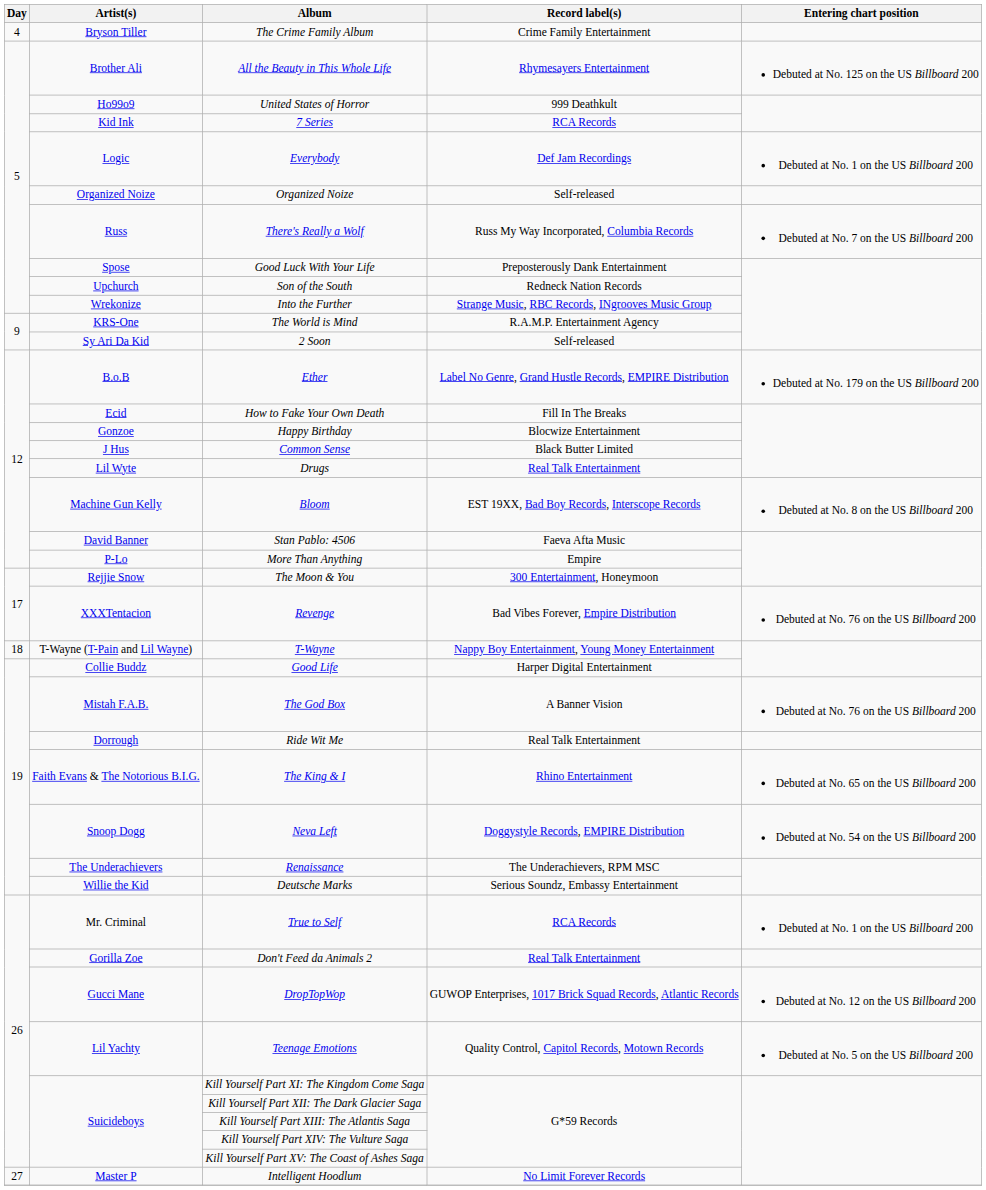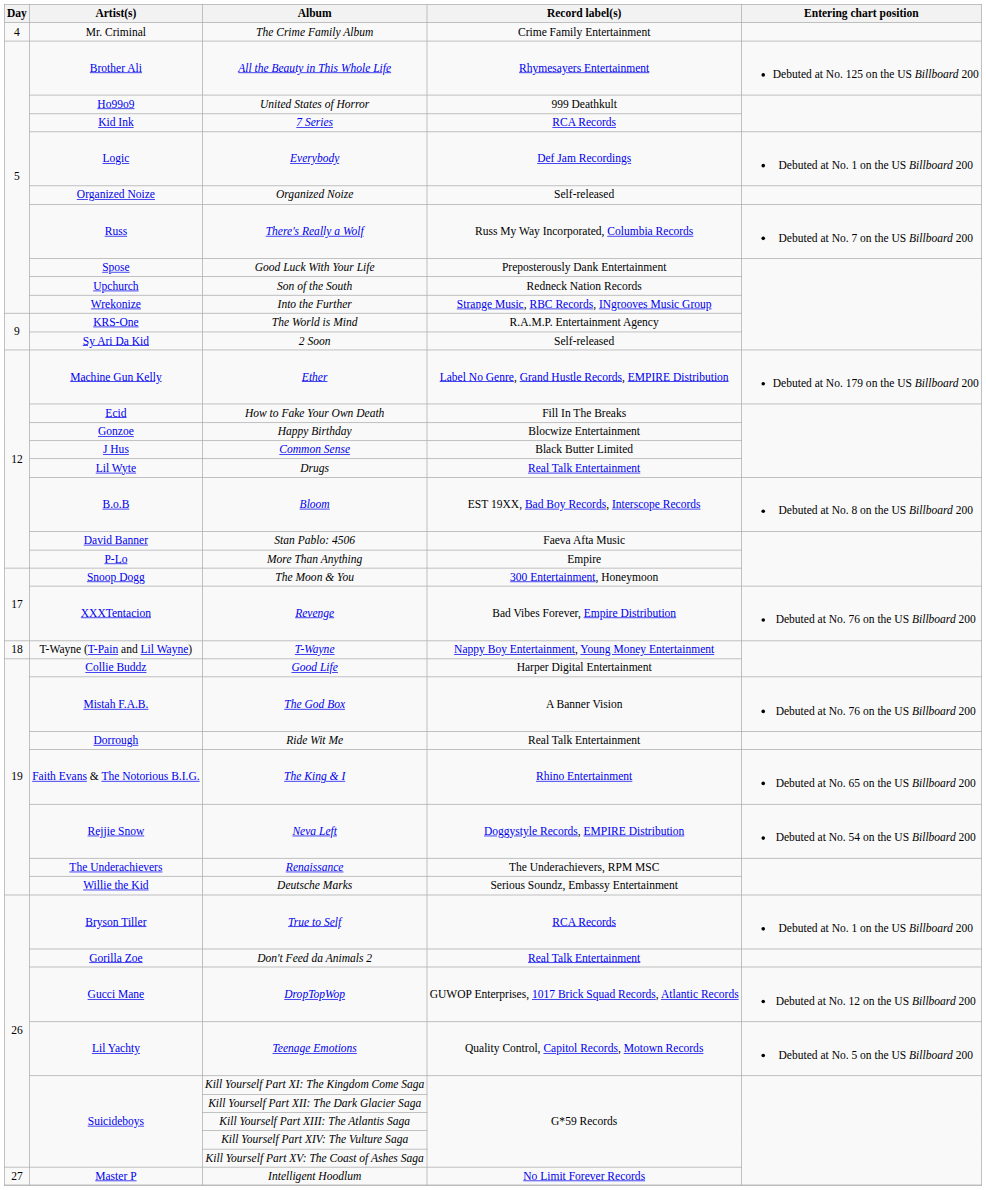 <table class="wikitable" style="text-align:center;">
 <tr>
 <th scope="col">Day</th>
 <th scope="col">Artist(s)</th>
 <th scope="col">Album</th>
 <th scope="col">Record label(s)</th>
 <th scope="col">Entering chart position</th>
 </tr>
 <tr>
 <td>4</td>
-<td><a href='#'>Bryson Tiller</a></td>
+<td>Mr. Criminal</td>
 <td><em>The Crime Family Album</em></td>
 <td>Crime Family Entertainment</td>
 <td></td>
 </tr>
 <tr>
 <td rowspan="9">5</td>
 <td><a href='#'>Brother Ali</a></td>
 <td><em><a href='#'>All the Beauty in This Whole Life</a></em></td>
 <td><a href='#'>Rhymesayers Entertainment</a></td>
 <td><br><ul><li>Debuted at No. 125 on the US <em>Billboard</em> 200</li></ul></td>
 </tr>
 <tr>
 <td><a href='#'>Ho99o9</a></td>
 <td><em>United States of Horror</em></td>
 <td>999 Deathkult</td>
 <td rowspan="2"></td>
 </tr>
 <tr>
 <td><a href='#'>Kid Ink</a></td>
 <td><em><a href='#'>7 Series</a></em></td>
 <td><a href='#'>RCA Records</a></td>
 </tr>
 <tr>
 <td><a href='#'>Logic</a></td>
 <td><em><a href='#'>Everybody</a></em></td>
 <td><a href='#'>Def Jam Recordings</a></td>
 <td><br><ul><li>Debuted at No. 1 on the US <em>Billboard</em> 200</li></ul></td>
 </tr>
 <tr>
 <td><a href='#'>Organized Noize</a></td>
 <td><em>Organized Noize</em></td>
 <td>Self-released</td>
 <td></td>
 </tr>
 <tr>
 <td><a href='#'>Russ</a></td>
 <td><em><a href='#'>There's Really a Wolf</a></em></td>
 <td>Russ My Way Incorporated, <a href='#'>Columbia Records</a></td>
 <td><br><ul><li>Debuted at No. 7 on the US <em>Billboard</em> 200</li></ul></td>
 </tr>
 <tr>
 <td><a href='#'>Spose</a></td>
 <td><em>Good Luck With Your Life</em></td>
 <td>Preposterously Dank Entertainment</td>
 <td rowspan="5"></td>
 </tr>
 <tr>
 <td><a href='#'>Upchurch</a></td>
 <td><em>Son of the South</em></td>
 <td>Redneck Nation Records</td>
 </tr>
 <tr>
 <td><a href='#'>Wrekonize</a></td>
 <td><em>Into the Further</em></td>
 <td><a href='#'>Strange Music</a>, <a href='#'>RBC Records</a>, <a href='#'>INgrooves Music Group</a></td>
 </tr>
 <tr>
 <td rowspan="2">9</td>
 <td><a href='#'>KRS-One</a></td>
 <td><em>The World is Mind</em></td>
 <td>R.A.M.P. Entertainment Agency</td>
 </tr>
 <tr>
 <td><a href='#'>Sy Ari Da Kid</a></td>
 <td><em>2 Soon</em></td>
 <td>Self-released</td>
 </tr>
 <tr>
 <td rowspan="8">12</td>
-<td><a href='#'>B.o.B</a></td>
+<td><a href='#'>Machine Gun Kelly</a></td>
 <td><em><a href='#'>Ether</a></em></td>
 <td><a href='#'>Label No Genre</a>, <a href='#'>Grand Hustle Records</a>, <a href='#'>EMPIRE Distribution</a></td>
 <td><br><ul><li>Debuted at No. 179 on the US <em>Billboard</em> 200</li></ul></td>
 </tr>
 <tr>
 <td><a href='#'>Ecid</a></td>
 <td><em>How to Fake Your Own Death</em></td>
 <td>Fill In The Breaks</td>
 <td rowspan="4"></td>
 </tr>
 <tr>
 <td><a href='#'>Gonzoe</a></td>
 <td><em>Happy Birthday</em></td>
 <td>Blocwize Entertainment</td>
 </tr>
 <tr>
 <td><a href='#'>J Hus</a></td>
 <td><em><a href='#'>Common Sense</a></em></td>
 <td>Black Butter Limited</td>
 </tr>
 <tr>
 <td><a href='#'>Lil Wyte</a></td>
 <td><em>Drugs</em></td>
 <td><a href='#'>Real Talk Entertainment</a></td>
 </tr>
 <tr>
-<td><a href='#'>Machine Gun Kelly</a></td>
+<td><a href='#'>B.o.B</a></td>
 <td><em><a href='#'>Bloom</a></em></td>
 <td>EST 19XX, <a href='#'>Bad Boy Records</a>, <a href='#'>Interscope Records</a></td>
 <td><br><ul><li>Debuted at No. 8 on the US <em>Billboard</em> 200</li></ul></td>
 </tr>
 <tr>
 <td><a href='#'>David Banner</a></td>
 <td><em>Stan Pablo: 4506</em></td>
 <td>Faeva Afta Music</td>
 <td rowspan="3"></td>
 </tr>
 <tr>
 <td><a href='#'>P-Lo</a></td>
 <td><em>More Than Anything</em></td>
 <td>Empire</td>
 </tr>
 <tr>
 <td rowspan="2">17</td>
-<td><a href='#'>Rejjie Snow</a></td>
+<td><a href='#'>Snoop Dogg</a></td>
 <td><em>The Moon & You</em></td>
 <td><a href='#'>300 Entertainment</a>, Honeymoon</td>
 </tr>
 <tr>
 <td><a href='#'>XXXTentacion</a></td>
 <td><em><a href='#'>Revenge</a></em></td>
 <td>Bad Vibes Forever, <a href='#'>Empire Distribution</a></td>
 <td><br><ul><li>Debuted at No. 76 on the US <em>Billboard</em> 200</li></ul></td>
 </tr>
 <tr>
 <td>18</td>
 <td>T-Wayne (<a href='#'>T-Pain</a> and <a href='#'>Lil Wayne</a>)</td>
 <td><em><a href='#'>T-Wayne</a></em></td>
 <td><a href='#'>Nappy Boy Entertainment</a>, <a href='#'>Young Money Entertainment</a></td>
 <td rowspan="2"></td>
 </tr>
 <tr>
 <td rowspan="7">19</td>
 <td><a href='#'>Collie Buddz</a></td>
 <td><em><a href='#'>Good Life</a></em></td>
 <td>Harper Digital Entertainment</td>
 </tr>
 <tr>
 <td><a href='#'>Mistah F.A.B.</a></td>
 <td><em><a href='#'>The God Box</a></em></td>
 <td>A Banner Vision</td>
 <td><br><ul><li>Debuted at No. 76 on the US <em>Billboard</em> 200</li></ul></td>
 </tr>
 <tr>
 <td><a href='#'>Dorrough</a></td>
 <td><em>Ride Wit Me</em></td>
 <td>Real Talk Entertainment</td>
 <td></td>
 </tr>
 <tr>
 <td><a href='#'>Faith Evans</a> & <a href='#'>The Notorious B.I.G.</a></td>
 <td><em><a href='#'>The King & I</a></em></td>
 <td><a href='#'>Rhino Entertainment</a></td>
 <td><br><ul><li>Debuted at No. 65 on the US <em>Billboard</em> 200</li></ul></td>
 </tr>
 <tr>
-<td><a href='#'>Snoop Dogg</a></td>
+<td><a href='#'>Rejjie Snow</a></td>
 <td><em><a href='#'>Neva Left</a></em></td>
 <td><a href='#'>Doggystyle Records</a>, <a href='#'>EMPIRE Distribution</a></td>
 <td><br><ul><li>Debuted at No. 54 on the US <em>Billboard</em> 200</li></ul></td>
 </tr>
 <tr>
 <td><a href='#'>The Underachievers</a></td>
 <td><em><a href='#'>Renaissance</a></em></td>
 <td>The Underachievers, RPM MSC</td>
 <td rowspan="2"></td>
 </tr>
 <tr>
 <td><a href='#'>Willie the Kid</a></td>
 <td><em>Deutsche Marks</em></td>
 <td>Serious Soundz, Embassy Entertainment</td>
 </tr>
 <tr>
 <td rowspan="9">26</td>
-<td>Mr. Criminal</td>
+<td><a href='#'>Bryson Tiller</a></td>
 <td><em><a href='#'>True to Self</a></em></td>
 <td><a href='#'>RCA Records</a></td>
 <td><br><ul><li>Debuted at No. 1 on the US <em>Billboard</em> 200</li></ul></td>
 </tr>
 <tr>
 <td><a href='#'>Gorilla Zoe</a></td>
 <td><em>Don't Feed da Animals 2</em></td>
 <td><a href='#'>Real Talk Entertainment</a></td>
 <td></td>
 </tr>
 <tr>
 <td><a href='#'>Gucci Mane</a></td>
 <td><em><a href='#'>DropTopWop</a></em></td>
 <td>GUWOP Enterprises, <a href='#'>1017 Brick Squad Records</a>, <a href='#'>Atlantic Records</a></td>
 <td><br><ul><li>Debuted at No. 12 on the US <em>Billboard</em> 200</li></ul></td>
 </tr>
 <tr>
 <td><a href='#'>Lil Yachty</a></td>
 <td><em><a href='#'>Teenage Emotions</a></em></td>
 <td>Quality Control, <a href='#'>Capitol Records</a>, <a href='#'>Motown Records</a></td>
 <td><br><ul><li>Debuted at No. 5 on the US <em>Billboard</em> 200</li></ul></td>
 </tr>
 <tr>
 <td rowspan="5"><a href='#'>Suicideboys</a></td>
 <td><em>Kill Yourself Part XI: The Kingdom Come Saga</em></td>
 <td rowspan="5">G*59 Records</td>
 <td rowspan="6"></td>
 </tr>
 <tr>
 <td><em>Kill Yourself Part XII: The Dark Glacier Saga</em></td>
 </tr>
 <tr>
 <td><em>Kill Yourself Part XIII: The Atlantis Saga</em></td>
 </tr>
 <tr>
 <td><em>Kill Yourself Part XIV: The Vulture Saga</em></td>
 </tr>
 <tr>
 <td><em>Kill Yourself Part XV: The Coast of Ashes Saga</em></td>
 </tr>
 <tr>
 <td rowspan="1">27</td>
 <td><a href='#'>Master P</a></td>
 <td><em>Intelligent Hoodlum</em></td>
 <td><a href='#'>No Limit Forever Records</a></td>
 </tr>
 <tr>
 </tr>
 </table>
